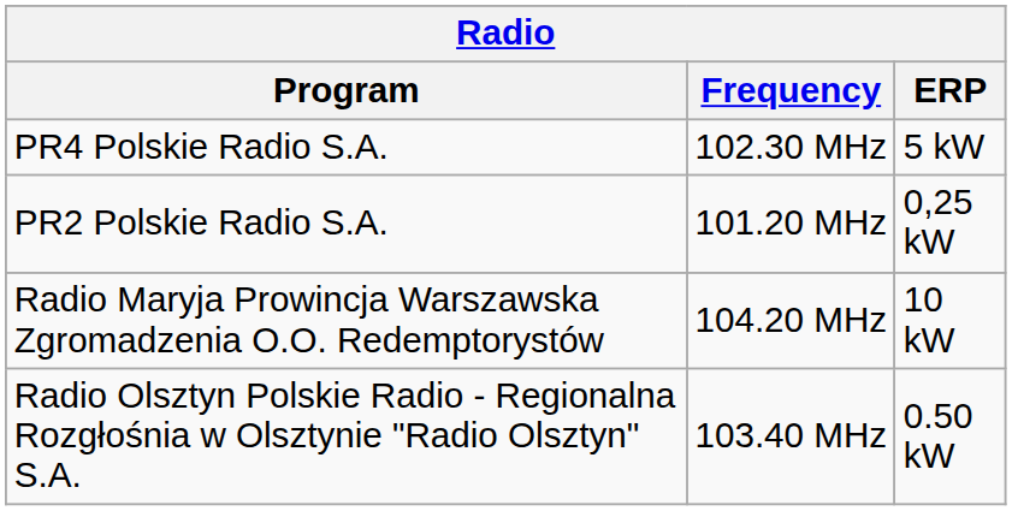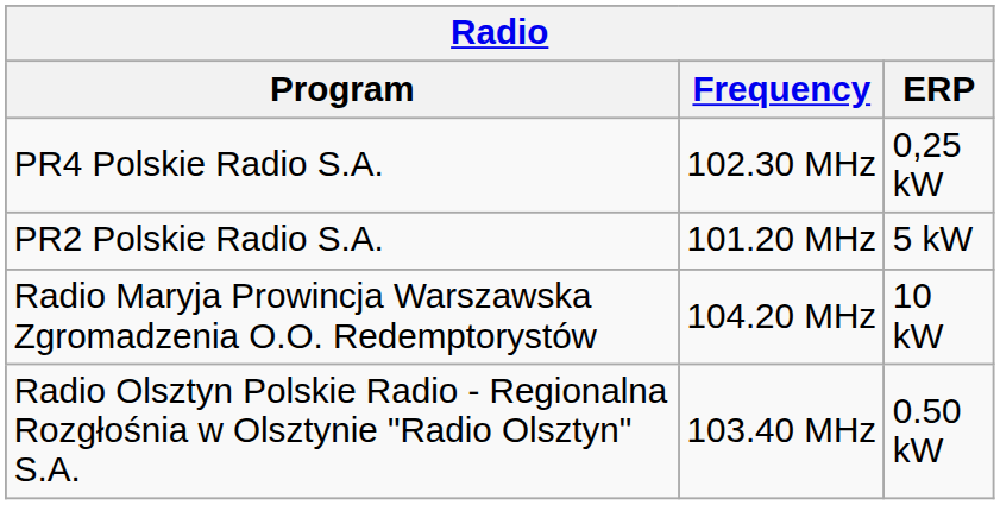 <table class="wikitable" style="width: 450px;">
 <tr>
 <th colspan="4" align="center"><a href='#'>Radio</a></th>
 </tr>
 <tr>
 <th>Program</th>
 <th><a href='#'>Frequency</a></th>
 <th>ERP</th>
 </tr>
 <tr>
 <td>PR4 Polskie Radio S.A.</td>
 <td>102.30 MHz</td>
-<td>5 kW</td>
+<td>0,25 kW</td>
 </tr>
 <tr>
 <td>PR2 Polskie Radio S.A.</td>
 <td>101.20 MHz</td>
-<td>0,25 kW</td>
+<td>5 kW</td>
 </tr>
 <tr>
 <td>Radio Maryja Prowincja Warszawska Zgromadzenia O.O. Redemptorystów</td>
 <td>104.20 MHz</td>
 <td>10 kW</td>
 </tr>
 <tr>
 <td>Radio Olsztyn Polskie Radio - Regionalna Rozgłośnia w Olsztynie "Radio Olsztyn" S.A.</td>
 <td>103.40 MHz</td>
 <td>0.50 kW</td>
 </tr>
 </table>
